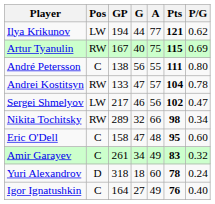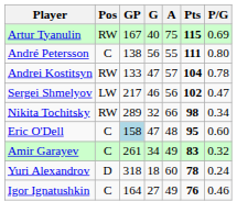 <table class="wikitable">
 <tr>
 <th>Player</th>
 <th>Pos</th>
 <th>GP</th>
 <th>G</th>
 <th>A</th>
 <th>Pts</th>
 <th>P/G</th>
-</tr>
-<tr style="text-align:center;">
-<td style="text-align:left;"> <a href='#'>Ilya Krikunov</a></td>
-<td>LW</td>
-<td>194</td>
-<td>44</td>
-<td>77</td>
-<td><strong>121</strong></td>
-<td>0.62</td>
 </tr>
 <tr style="text-align:center;"  bgcolor="#cfc">
 <td style="text-align:left;"> <a href='#'>Artur Tyanulin</a></td>
 <td>RW</td>
 <td>167</td>
 <td>40</td>
 <td>75</td>
 <td><strong>115</strong></td>
 <td>0.69</td>
 </tr>
 <tr style="text-align:center;">
 <td style="text-align:left;"> <a href='#'>André Petersson</a></td>
 <td>C</td>
 <td>138</td>
 <td>56</td>
 <td>55</td>
 <td><strong>111</strong></td>
 <td>0.80</td>
 </tr>
 <tr style="text-align:center;">
 <td style="text-align:left;"> <a href='#'>Andrei Kostitsyn</a></td>
 <td>RW</td>
 <td>133</td>
 <td>47</td>
 <td>57</td>
 <td><strong>104</strong></td>
 <td>0.78</td>
 </tr>
 <tr style="text-align:center;">
 <td style="text-align:left;"> <a href='#'>Sergei Shmelyov</a></td>
 <td>LW</td>
 <td>217</td>
 <td>46</td>
 <td>56</td>
 <td><strong>102</strong></td>
 <td>0.47</td>
 </tr>
 <tr style="text-align:center;">
 <td style="text-align:left;"> <a href='#'>Nikita Tochitsky</a></td>
 <td>RW</td>
 <td>289</td>
 <td>32</td>
 <td>66</td>
 <td><strong>98</strong></td>
 <td>0.34</td>
 </tr>
 <tr style="text-align:center;">
 <td style="text-align:left;"> <a href='#'>Eric O'Dell</a></td>
 <td>C</td>
-<td>158</td>
+<td style="background: lightblue;">158</td>
 <td>47</td>
 <td>48</td>
 <td><strong>95</strong></td>
 <td>0.60</td>
 </tr>
 <tr style="text-align:center;"  bgcolor="#cfc">
 <td style="text-align:left;"> <a href='#'>Amir Garayev</a></td>
 <td>C</td>
 <td>261</td>
 <td>34</td>
 <td>49</td>
 <td><strong>83</strong></td>
 <td>0.32</td>
 </tr>
 <tr style="text-align:center;">
 <td style="text-align:left;"> <a href='#'>Yuri Alexandrov</a></td>
 <td>D</td>
 <td>318</td>
 <td>18</td>
 <td>60</td>
 <td><strong>78</strong></td>
 <td>0.24</td>
 </tr>
 <tr style="text-align:center;">
 <td style="text-align:left;"> <a href='#'>Igor Ignatushkin</a></td>
 <td>C</td>
 <td>164</td>
 <td>27</td>
 <td>49</td>
 <td><strong>76</strong></td>
-<td>0.40</td>
+<td>0.46</td>
 </tr>
 </table>
